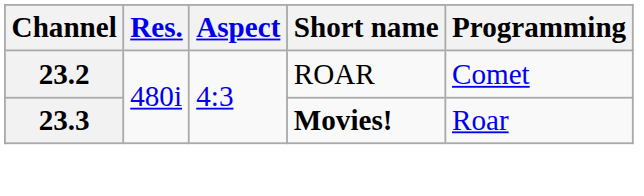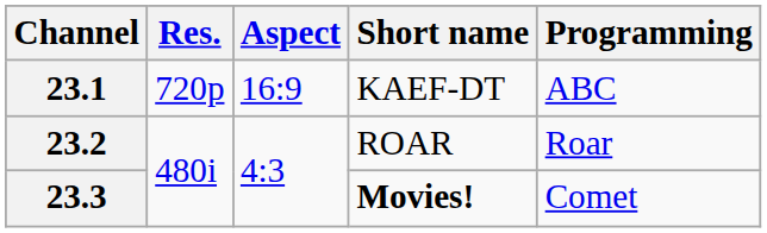 <table class="wikitable">
 <tr>
 <th scope = "col">Channel</th>
 <th scope = "col"><a href='#'>Res.</a></th>
 <th scope = "col"><a href='#'>Aspect</a></th>
 <th scope = "col">Short name</th>
 <th scope = "col">Programming</th>
 </tr>
 <tr>
+<th scope = "row">23.1</th>
+<td><a href='#'>720p</a></td>
+<td><a href='#'>16:9</a></td>
+<td>KAEF-DT</td>
+<td><a href='#'>ABC</a></td>
+</tr>
+<tr>
 <th scope = "row">23.2</th>
 <td rowspan=2><a href='#'>480i</a></td>
 <td rowspan=2><a href='#'>4:3</a></td>
 <td>ROAR</td>
-<td><a href='#'>Comet</a></td>
+<td><a href='#'>Roar</a></td>
 </tr>
 <tr>
 <th scope = "row">23.3</th>
 <td><strong>Movies!</strong></td>
-<td><a href='#'>Roar</a></td>
+<td><a href='#'>Comet</a></td>
 </tr>
 </table>
